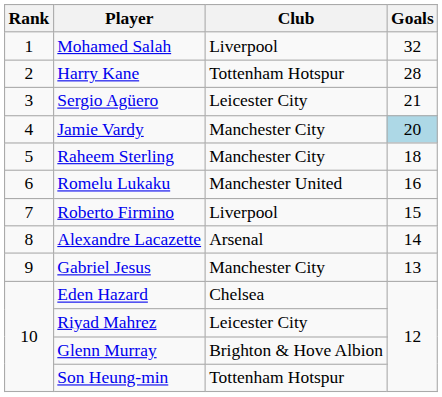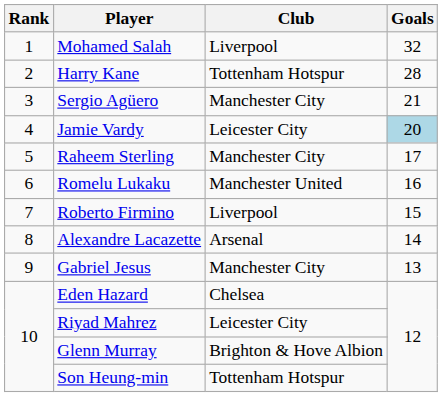 <table class="wikitable" style="text-align:center">
 <tr>
 <th>Rank</th>
 <th>Player</th>
 <th>Club</th>
 <th>Goals</th>
 </tr>
 <tr>
 <td>1</td>
 <td align="left"> <a href='#'>Mohamed Salah</a></td>
 <td align="left">Liverpool</td>
 <td>32</td>
 </tr>
 <tr>
 <td>2</td>
 <td align="left"> <a href='#'>Harry Kane</a></td>
 <td align="left">Tottenham Hotspur</td>
 <td>28</td>
 </tr>
 <tr>
 <td>3</td>
 <td align="left"> <a href='#'>Sergio Agüero</a></td>
-<td align="left">Leicester City</td>
+<td align="left">Manchester City</td>
 <td>21</td>
 </tr>
 <tr>
 <td>4</td>
 <td align="left"> <a href='#'>Jamie Vardy</a></td>
-<td align="left">Manchester City</td>
+<td align="left">Leicester City</td>
 <td style="background: lightblue;">20</td>
 </tr>
 <tr>
 <td>5</td>
 <td align="left"> <a href='#'>Raheem Sterling</a></td>
 <td align="left">Manchester City</td>
-<td>18</td>
+<td>17</td>
 </tr>
 <tr>
 <td>6</td>
 <td align="left"> <a href='#'>Romelu Lukaku</a></td>
 <td align="left">Manchester United</td>
 <td>16</td>
 </tr>
 <tr>
 <td>7</td>
 <td align="left"> <a href='#'>Roberto Firmino</a></td>
 <td align="left">Liverpool</td>
 <td>15</td>
 </tr>
 <tr>
 <td>8</td>
 <td align="left"> <a href='#'>Alexandre Lacazette</a></td>
 <td align="left">Arsenal</td>
 <td>14</td>
 </tr>
 <tr>
 <td>9</td>
 <td align="left"> <a href='#'>Gabriel Jesus</a></td>
 <td align="left">Manchester City</td>
 <td>13</td>
 </tr>
 <tr>
 <td rowspan="4">10</td>
 <td align="left"> <a href='#'>Eden Hazard</a></td>
 <td align="left">Chelsea</td>
 <td rowspan="4">12</td>
 </tr>
 <tr>
 <td align="left"> <a href='#'>Riyad Mahrez</a></td>
 <td align="left">Leicester City</td>
 </tr>
 <tr>
 <td align="left"> <a href='#'>Glenn Murray</a></td>
 <td align="left">Brighton & Hove Albion</td>
 </tr>
 <tr>
 <td align="left"> <a href='#'>Son Heung-min</a></td>
 <td align="left">Tottenham Hotspur</td>
 </tr>
 </table>
